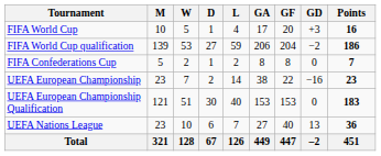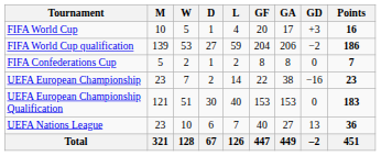 <table class="wikitable sortable" width=90% style="text-align:center">
 <tr>
 <th width=30%>Tournament</th>
 <th width=5%>M</th>
 <th width=5%>W</th>
 <th width=5%>D</th>
 <th width=5%>L</th>
+<th width=5%>GF</th>
 <th width=5%>GA</th>
-<th width=5%>GF</th>
 <th width=5%>GD</th>
 <th width=10%>Points</th>
 </tr>
 <tr>
 <td align=left><a href='#'>FIFA World Cup</a></td>
 <td>10</td>
 <td>5</td>
 <td>1</td>
 <td>4</td>
+<td>20</td>
 <td>17</td>
-<td>20</td>
 <td>+3</td>
 <td><strong>16</strong></td>
 </tr>
 <tr>
 <td align=left><a href='#'>FIFA World Cup qualification</a></td>
 <td>139</td>
 <td>53</td>
 <td>27</td>
 <td>59</td>
+<td>204</td>
 <td>206</td>
-<td>204</td>
 <td>−2</td>
 <td><strong>186</strong></td>
 </tr>
 <tr>
 <td align=left><a href='#'>FIFA Confederations Cup</a></td>
 <td>5</td>
 <td>2</td>
 <td>1</td>
 <td>2</td>
 <td>8</td>
 <td>8</td>
 <td>0</td>
 <td><strong>7</strong></td>
 </tr>
 <tr>
 <td align=left><a href='#'>UEFA European Championship</a></td>
 <td>23</td>
 <td>7</td>
 <td>2</td>
 <td>14</td>
+<td>22</td>
 <td>38</td>
-<td>22</td>
 <td>−16</td>
 <td><strong>23</strong></td>
 </tr>
 <tr>
 <td align=left><a href='#'>UEFA European Championship Qualification</a></td>
 <td>121</td>
 <td>51</td>
 <td>30</td>
 <td>40</td>
 <td>153</td>
 <td>153</td>
 <td>0</td>
 <td><strong>183</strong></td>
 </tr>
 <tr>
 <td align=left><a href='#'>UEFA Nations League</a></td>
 <td>23</td>
 <td>10</td>
 <td>6</td>
 <td>7</td>
+<td>40</td>
 <td>27</td>
-<td>40</td>
 <td>13</td>
 <td><strong>36</strong></td>
 </tr>
 <tr>
 <th align=center colspan=1>Total</th>
 <th>321</th>
 <th>128</th>
 <th>67</th>
 <th>126</th>
+<th>447</th>
 <th>449</th>
-<th>447</th>
 <th>–2</th>
 <th><strong>451</strong></th>
 </tr>
 </table>
